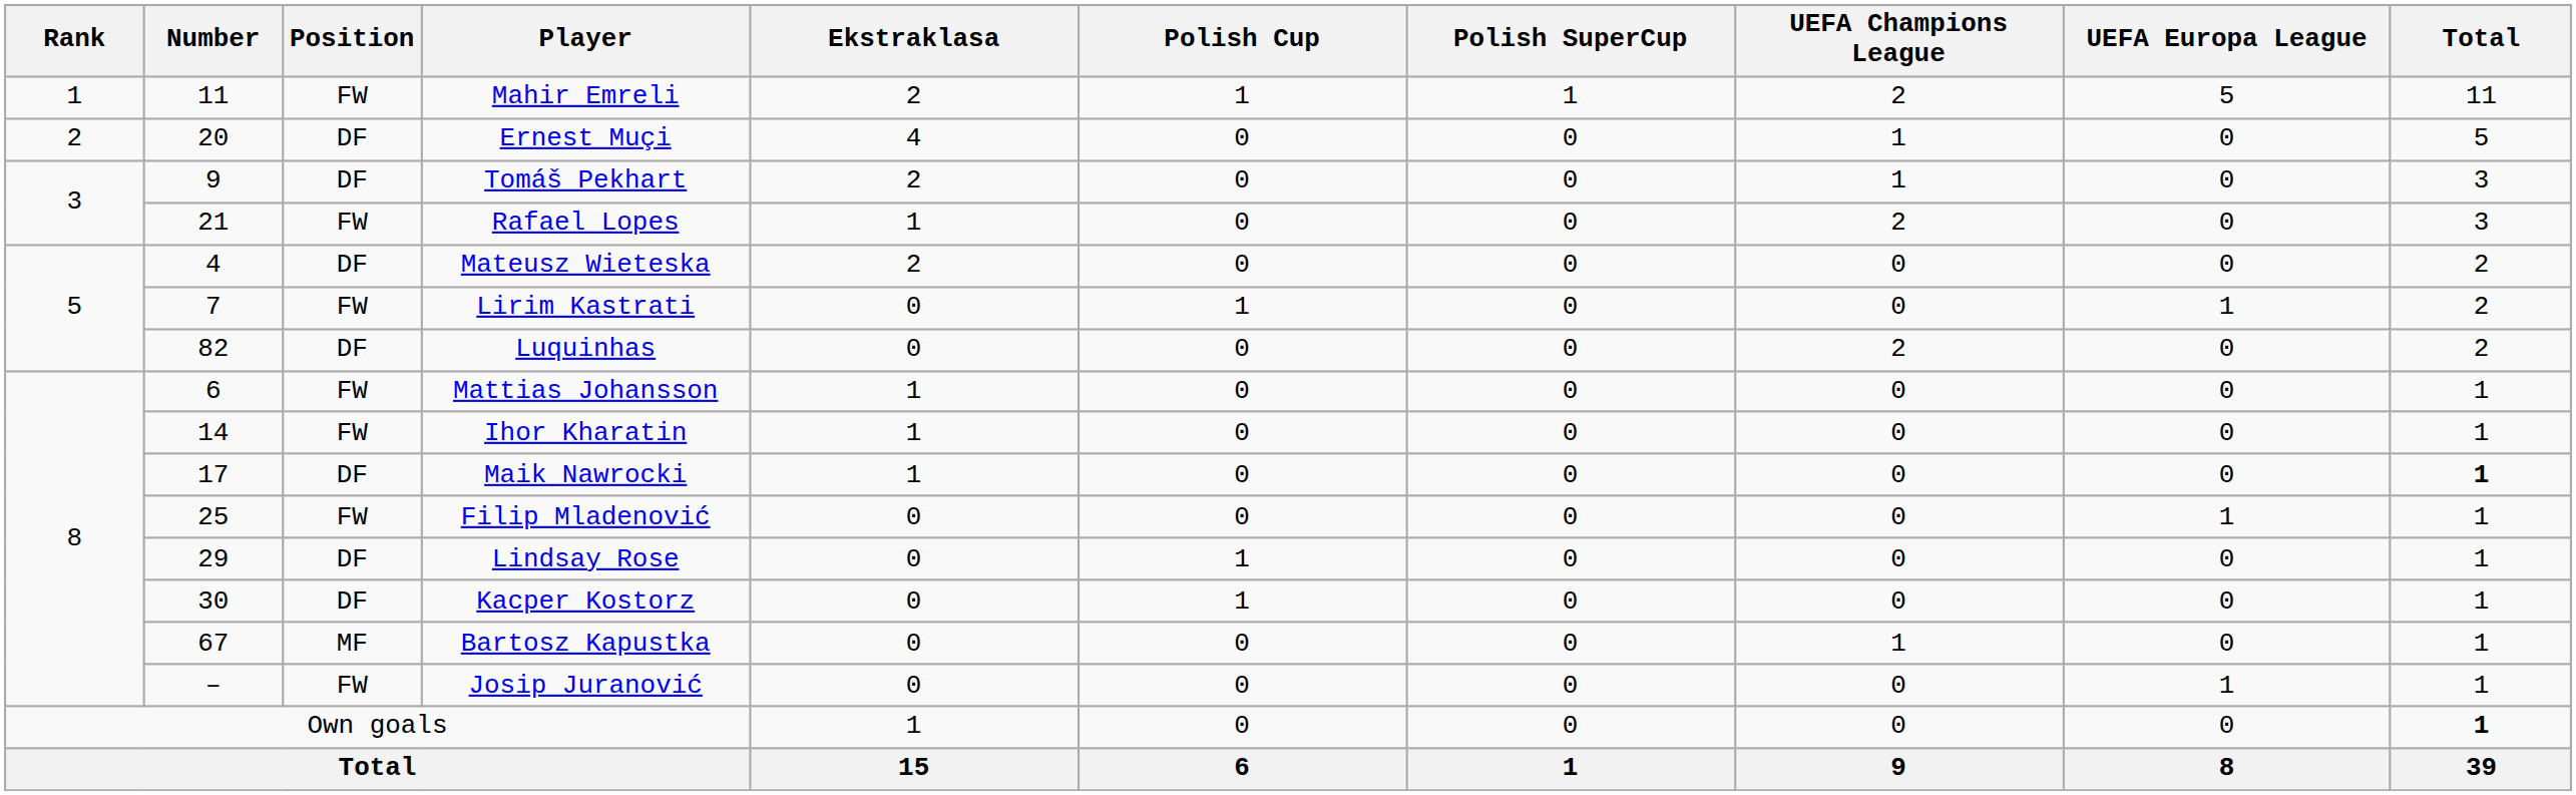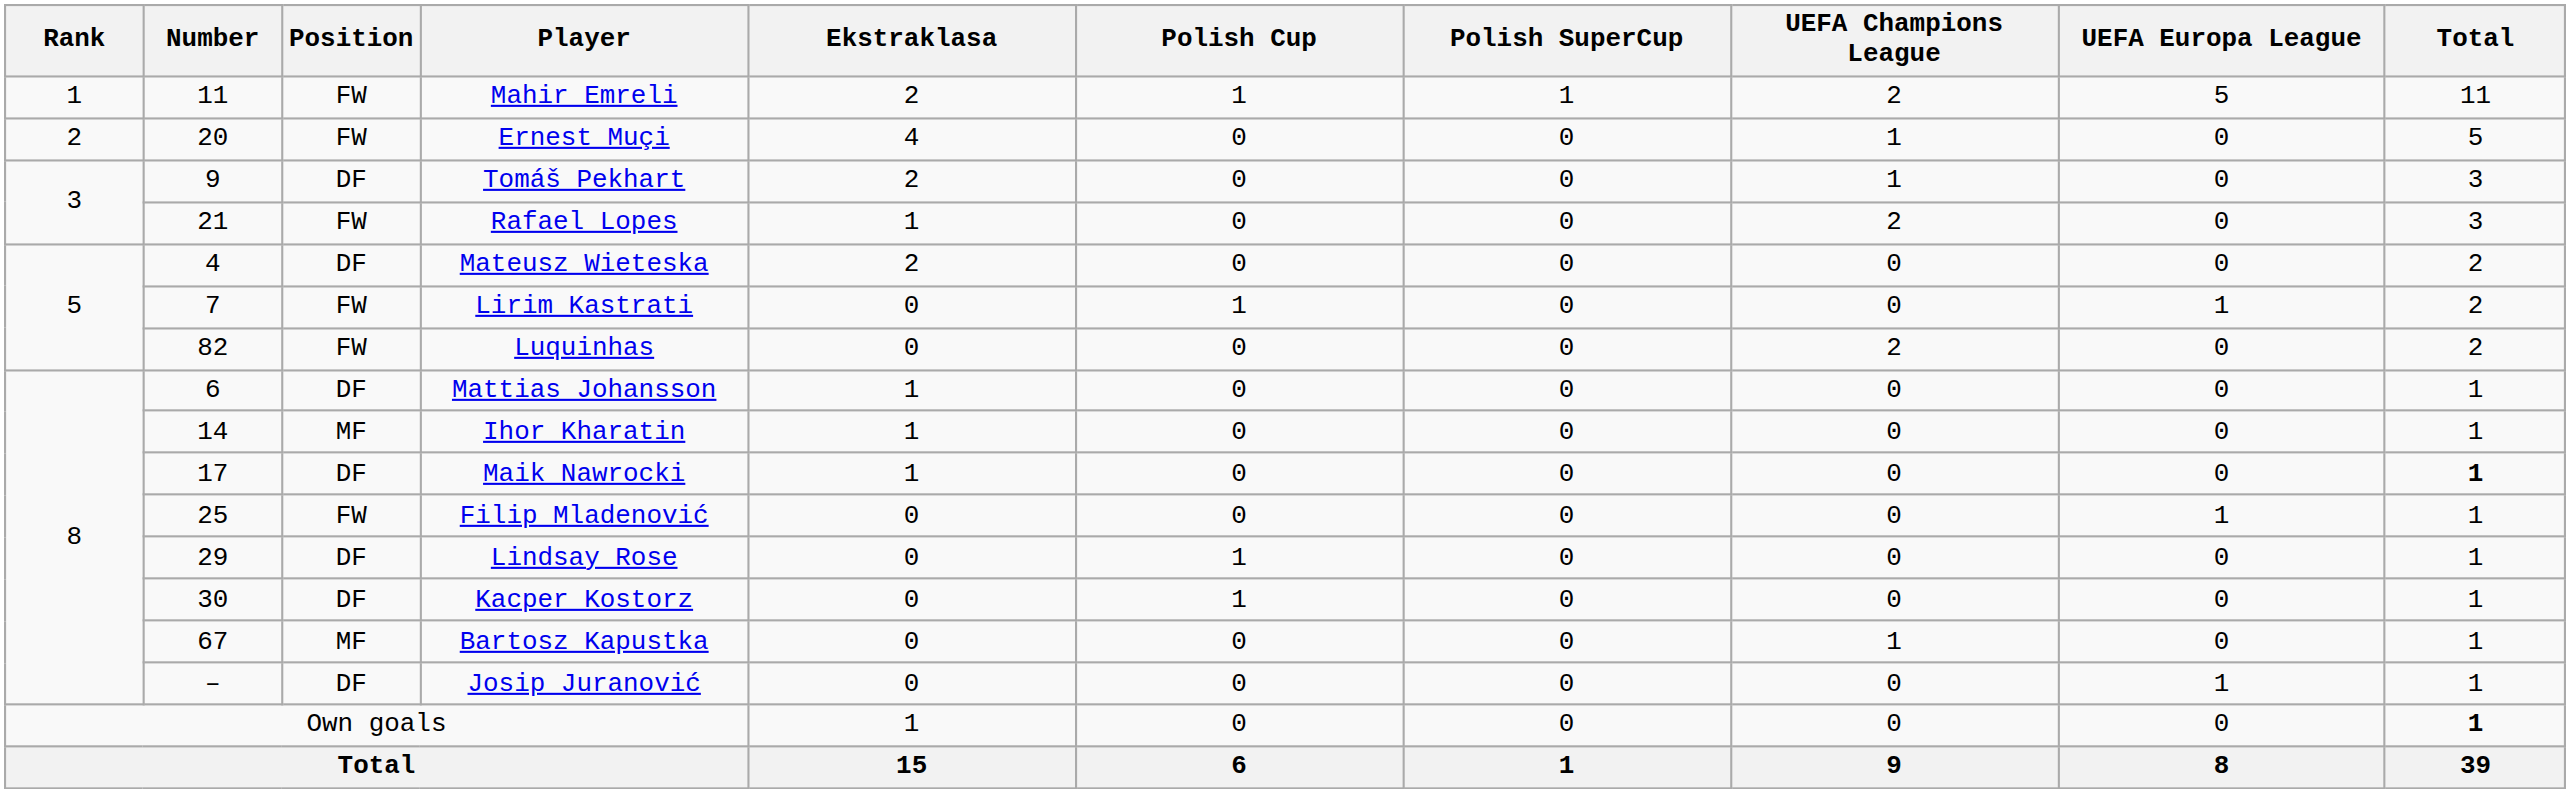 <table class="wikitable" style="font-size: 95%; text-align: center;">
 <tr>
 <th width=60>Rank</th>
 <th width=60>Number</th>
 <th width=60>Position</th>
 <th width=150>Player</th>
 <th width=150>Ekstraklasa</th>
 <th width=150>Polish Cup</th>
 <th width=150>Polish SuperCup</th>
 <th width=150>UEFA Champions League</th>
 <th width=150>UEFA Europa League</th>
 <th width=80>Total</th>
 </tr>
 <tr>
 <td rowspan="1">1</td>
 <td>11</td>
 <td>FW</td>
 <td> <a href='#'>Mahir Emreli</a></td>
 <td>2</td>
 <td>1</td>
 <td>1</td>
 <td>2</td>
 <td>5</td>
 <td>11</td>
 </tr>
 <tr>
 <td rowspan="1">2</td>
 <td>20</td>
-<td>DF</td>
+<td>FW</td>
 <td> <a href='#'>Ernest Muçi</a></td>
 <td>4</td>
 <td>0</td>
 <td>0</td>
 <td>1</td>
 <td>0</td>
 <td>5</td>
 </tr>
 <tr>
 <td rowspan="2">3</td>
 <td>9</td>
 <td>DF</td>
 <td> <a href='#'>Tomáš Pekhart</a></td>
 <td>2</td>
 <td>0</td>
 <td>0</td>
 <td>1</td>
 <td>0</td>
 <td>3</td>
 </tr>
 <tr>
 <td>21</td>
 <td>FW</td>
 <td> <a href='#'>Rafael Lopes</a></td>
 <td>1</td>
 <td>0</td>
 <td>0</td>
 <td>2</td>
 <td>0</td>
 <td>3</td>
 </tr>
 <tr>
 <td rowspan="3">5</td>
 <td>4</td>
 <td>DF</td>
 <td> <a href='#'>Mateusz Wieteska</a></td>
 <td>2</td>
 <td>0</td>
 <td>0</td>
 <td>0</td>
 <td>0</td>
 <td>2</td>
 </tr>
 <tr>
 <td>7</td>
 <td>FW</td>
 <td> <a href='#'>Lirim Kastrati</a></td>
 <td>0</td>
 <td>1</td>
 <td>0</td>
 <td>0</td>
 <td>1</td>
 <td>2</td>
 </tr>
 <tr>
 <td>82</td>
-<td>DF</td>
+<td>FW</td>
 <td> <a href='#'>Luquinhas</a></td>
 <td>0</td>
 <td>0</td>
 <td>0</td>
 <td>2</td>
 <td>0</td>
 <td>2</td>
 </tr>
 <tr>
 <td rowspan="8">8</td>
 <td>6</td>
-<td>FW</td>
+<td>DF</td>
 <td> <a href='#'>Mattias Johansson</a></td>
 <td>1</td>
 <td>0</td>
 <td>0</td>
 <td>0</td>
 <td>0</td>
 <td>1</td>
 </tr>
 <tr>
 <td>14</td>
-<td>FW</td>
+<td>MF</td>
 <td> <a href='#'>Ihor Kharatin</a></td>
 <td>1</td>
 <td>0</td>
 <td>0</td>
 <td>0</td>
 <td>0</td>
 <td>1</td>
 </tr>
 <tr>
 <td>17</td>
 <td>DF</td>
 <td> <a href='#'>Maik Nawrocki</a></td>
 <td>1</td>
 <td>0</td>
 <td>0</td>
 <td>0</td>
 <td>0</td>
 <td><strong>1</strong></td>
 </tr>
 <tr>
 <td>25</td>
 <td>FW</td>
 <td> <a href='#'>Filip Mladenović</a></td>
 <td>0</td>
 <td>0</td>
 <td>0</td>
 <td>0</td>
 <td>1</td>
 <td>1</td>
 </tr>
 <tr>
 <td>29</td>
 <td>DF</td>
 <td> <a href='#'>Lindsay Rose</a></td>
 <td>0</td>
 <td>1</td>
 <td>0</td>
 <td>0</td>
 <td>0</td>
 <td>1</td>
 </tr>
 <tr>
 <td>30</td>
 <td>DF</td>
 <td> <a href='#'>Kacper Kostorz</a></td>
 <td>0</td>
 <td>1</td>
 <td>0</td>
 <td>0</td>
 <td>0</td>
 <td>1</td>
 </tr>
 <tr>
 <td>67</td>
 <td>MF</td>
 <td> <a href='#'>Bartosz Kapustka</a></td>
 <td>0</td>
 <td>0</td>
 <td>0</td>
 <td>1</td>
 <td>0</td>
 <td>1</td>
 </tr>
 <tr>
 <td>–</td>
-<td>FW</td>
+<td>DF</td>
 <td> <a href='#'>Josip Juranović</a></td>
 <td>0</td>
 <td>0</td>
 <td>0</td>
 <td>0</td>
 <td>1</td>
 <td>1</td>
 </tr>
 <tr>
 <td align=center colspan=4>Own goals</td>
 <td>1</td>
 <td>0</td>
 <td>0</td>
 <td>0</td>
 <td>0</td>
 <td><strong>1</strong></td>
 </tr>
 <tr>
 <th colspan="4">Total</th>
 <th>15</th>
 <th>6</th>
 <th>1</th>
 <th>9</th>
 <th>8</th>
 <th>39</th>
 </tr>
 </table>
